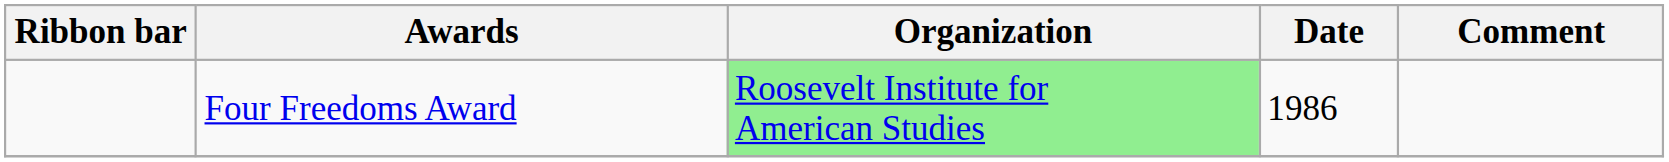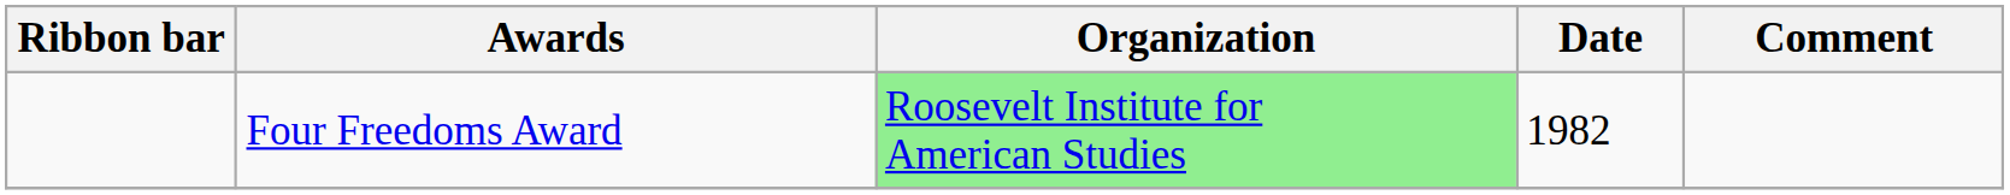 <table class="wikitable" style="width:60%;">
 <tr>
 <th style="width:80px;">Ribbon bar</th>
 <th>Awards</th>
 <th>Organization</th>
 <th>Date</th>
 <th>Comment</th>
 </tr>
 <tr>
 <td></td>
 <td><a href='#'>Four Freedoms Award</a></td>
 <td style="background: lightgreen;"><a href='#'>Roosevelt Institute for <br> American Studies</a></td>
-<td>1986</td>
+<td>1982</td>
 <td></td>
 </tr>
 <tr>
 </tr>
 </table>
